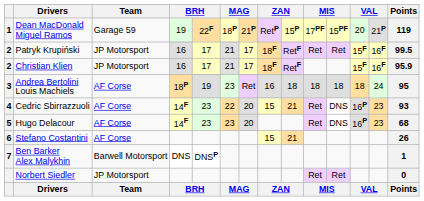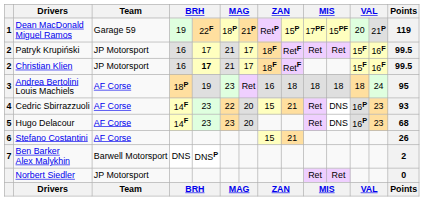 <table class="wikitable" style="font-size:85%; text-align:center;">
 <tr>
 <th></th>
 <th>Drivers</th>
 <th>Team</th>
 <th colspan=2><a href='#'>BRH</a><br></th>
 <th colspan=2><a href='#'>MAG</a><br></th>
 <th colspan=2><a href='#'>ZAN</a><br></th>
 <th colspan=2><a href='#'>MIS</a><br></th>
 <th colspan=2><a href='#'>VAL</a><br></th>
 <th>Points</th>
 </tr>
 <tr>
 <th>1</th>
 <td align="left"> <a href='#'>Dean MacDonald</a><br> <a href='#'>Miguel Ramos</a></td>
 <td align="left"> Garage 59</td>
 <td style="background:#dfffdf;">19</td>
 <td style="background:#ffdf9f;">22<sup><strong>F</strong></sup></td>
 <td style="background:#ffffbf;">18<sup><strong>P</strong></sup></td>
 <td style="background:#ffdf9f;">21<sup><strong>P</strong></sup></td>
 <td style="background:#efcfff;">Ret<sup><strong>P</strong></sup></td>
 <td style="background:#ffffbf;">15<sup><strong>P</strong></sup></td>
 <td style="background:#ffffbf;">17<sup><strong>PF</strong></sup></td>
 <td style="background:#ffffbf;">15<sup><strong>PF</strong></sup></td>
 <td style="background:#dfffdf;">20</td>
 <td style="background:#dfdfdf;">21<sup><strong>P</strong></sup></td>
 <th>119</th>
 </tr>
 <tr>
 <th>2</th>
 <td align="left"> Patryk Krupiński</td>
 <td align="left"> JP Motorsport</td>
 <td style="background:#dfdfdf;">16</td>
 <td style="background:#ffffbf;">17</td>
 <td style="background:#dfdfdf;">21</td>
 <td style="background:#ffffbf;">17</td>
 <td style="background:#ffdf9f;">18<sup><strong>F</strong></sup></td>
 <td style="background:#efcfff;">Ret<sup><strong>F</strong></sup></td>
 <td style="background:#efcfff;">Ret</td>
 <td style="background:#efcfff;">Ret</td>
 <td style="background:#ffffbf;">15<sup><strong>F</strong></sup></td>
 <td style="background:#ffffbf;">16<sup><strong>F</strong></sup></td>
 <th>99.5</th>
 </tr>
 <tr>
 <th>2</th>
 <td align="left"> <a href='#'>Christian Klien</a></td>
 <td align="left"> JP Motorsport</td>
 <td style="background:#dfdfdf;">16</td>
-<td style="background:#ffffbf;">17</td>
+<td style="background:#ffffbf;"><strong>17</strong></td>
 <td style="background:#dfdfdf;">21</td>
 <td style="background:#ffffbf;">17</td>
 <td style="background:#ffdf9f;">18<sup><strong>F</strong></sup></td>
 <td style="background:#efcfff;">Ret<sup><strong>F</strong></sup></td>
 <td></td>
 <td></td>
 <td style="background:#ffffbf;">15<sup><strong>F</strong></sup></td>
 <td style="background:#ffffbf;">16<sup><strong>F</strong></sup></td>
-<th>95.9</th>
+<th>99.5</th>
 </tr>
 <tr>
 <th>3</th>
 <td align="left"> <a href='#'>Andrea Bertolini</a><br> Louis Machiels</td>
 <td align="left"> <a href='#'>AF Corse</a></td>
 <td style="background:#ffdf9f;">18<sup><strong>P</strong></sup></td>
 <td style="background:#dfdfdf;">19</td>
 <td style="background:#dfffdf;">23</td>
 <td style="background:#efcfff;">Ret</td>
 <td style="background:#dfdfdf;">16</td>
 <td style="background:#dfdfdf;">18</td>
 <td style="background:#dfdfdf;">18</td>
 <td style="background:#dfdfdf;">18</td>
 <td style="background:#ffdf9f;">18</td>
 <td style="background:#dfffdf;">24</td>
 <th>95</th>
 </tr>
 <tr>
 <th>4</th>
 <td align="left"> Cedric Sbirrazzuoli</td>
 <td align="left"> <a href='#'>AF Corse</a></td>
 <td style="background:#ffffbf;">14<sup><strong>F</strong></sup></td>
 <td style="background:#dfffdf;">23</td>
 <td style="background:#ffdf9f;">22</td>
 <td style="background:#dfdfdf;">20</td>
 <td style="background:#ffffbf;">15</td>
 <td style="background:#ffdf9f;">21</td>
 <td style="background:#efcfff;">Ret</td>
 <td style="background:#ffffff;">DNS</td>
 <td style="background:#dfdfdf;">16<sup><strong>P</strong></sup></td>
 <td style="background:#ffdf9f;">23</td>
 <th>93</th>
 </tr>
 <tr>
 <th>5</th>
 <td align="left"> Hugo Delacour</td>
 <td align="left"> <a href='#'>AF Corse</a></td>
 <td style="background:#ffffbf;">14<sup><strong>F</strong></sup></td>
 <td style="background:#dfffdf;">23</td>
 <td style="background:#ffdf9f;">23</td>
 <td style="background:#dfdfdf;">20</td>
 <td></td>
 <td></td>
 <td style="background:#efcfff;">Ret</td>
 <td style="background:#ffffff;">DNS</td>
 <td style="background:#dfdfdf;">16<sup><strong>P</strong></sup></td>
 <td style="background:#ffdf9f;">23</td>
 <th>68</th>
 </tr>
 <tr>
 <th>6</th>
 <td align="left"> <a href='#'>Stefano Costantini</a></td>
 <td align="left"> <a href='#'>AF Corse</a></td>
 <td></td>
 <td></td>
 <td></td>
 <td></td>
 <td style="background:#ffffbf;">15</td>
 <td style="background:#ffdf9f;">21</td>
 <td></td>
 <td></td>
 <td></td>
 <td></td>
 <th>26</th>
 </tr>
 <tr>
 <th>7</th>
 <td align="left"> <a href='#'>Ben Barker</a><br> <a href='#'>Alex Malykhin</a></td>
 <td align="left"> Barwell Motorsport</td>
 <td style="background:#ffffff;">DNS</td>
 <td style="background:#ffffff;">DNS<sup><strong>P</strong></sup></td>
 <td></td>
 <td></td>
 <td></td>
 <td></td>
 <td></td>
 <td></td>
 <td></td>
 <td></td>
-<th>1</th>
+<th>2</th>
 </tr>
 <tr>
 <th></th>
 <td align="left"> <a href='#'>Norbert Siedler</a></td>
 <td align="left"> JP Motorsport</td>
 <td></td>
 <td></td>
 <td></td>
 <td></td>
 <td></td>
 <td></td>
 <td style="background:#efcfff;">Ret</td>
 <td style="background:#efcfff;">Ret</td>
 <td></td>
 <td></td>
 <th>0</th>
 </tr>
 <tr>
 <th></th>
 <th>Drivers</th>
 <th>Team</th>
 <th colspan=2><a href='#'>BRH</a><br></th>
 <th colspan=2><a href='#'>MAG</a><br></th>
 <th colspan=2><a href='#'>ZAN</a><br></th>
 <th colspan=2><a href='#'>MIS</a><br></th>
 <th colspan=2><a href='#'>VAL</a><br></th>
 <th>Points</th>
 </tr>
 </table>
